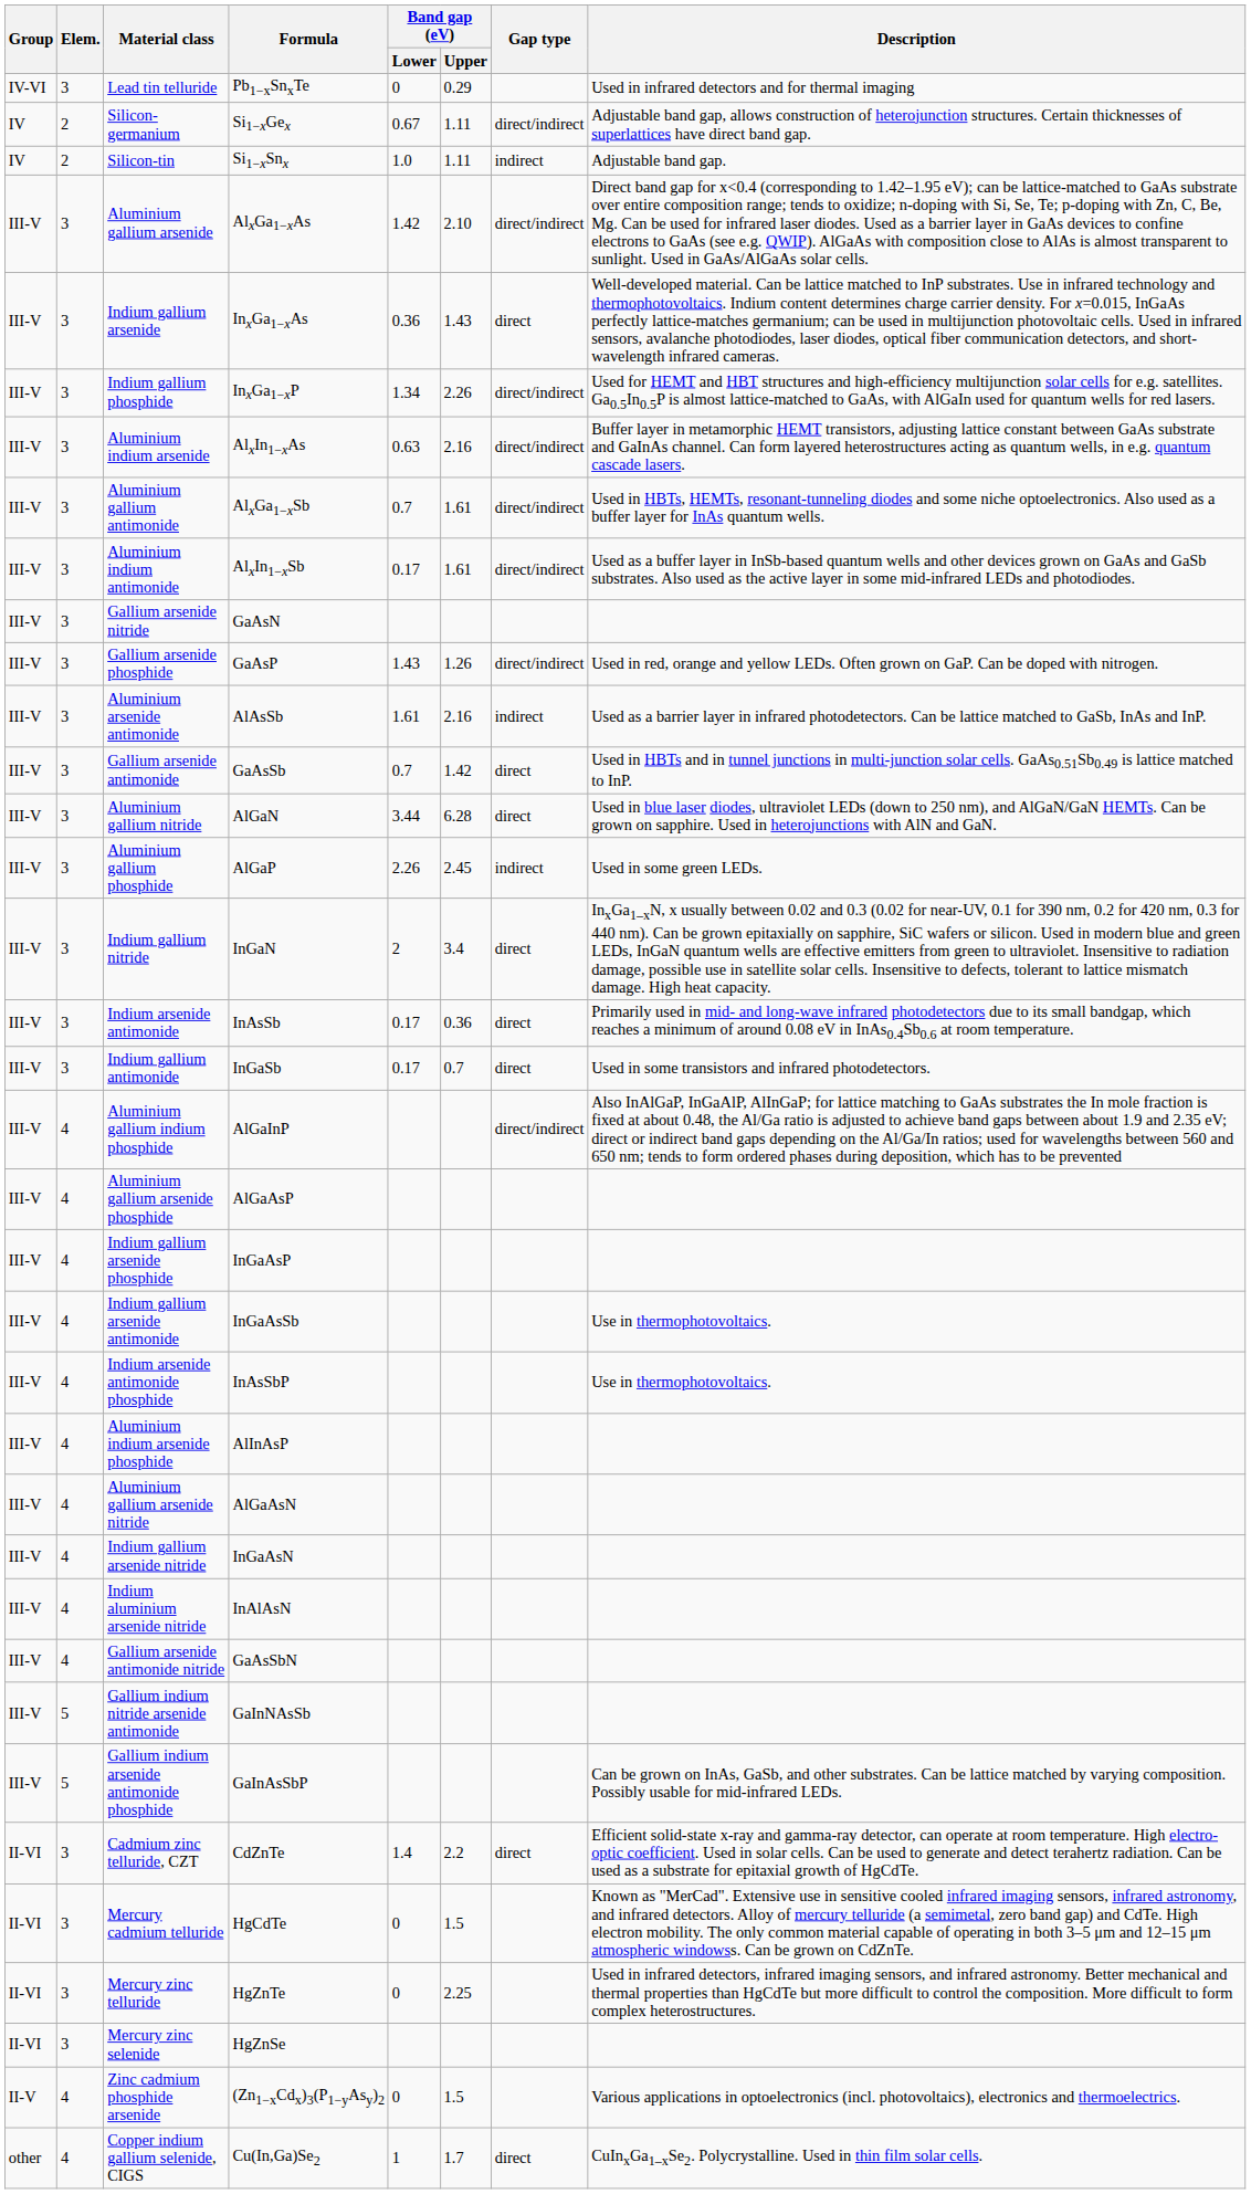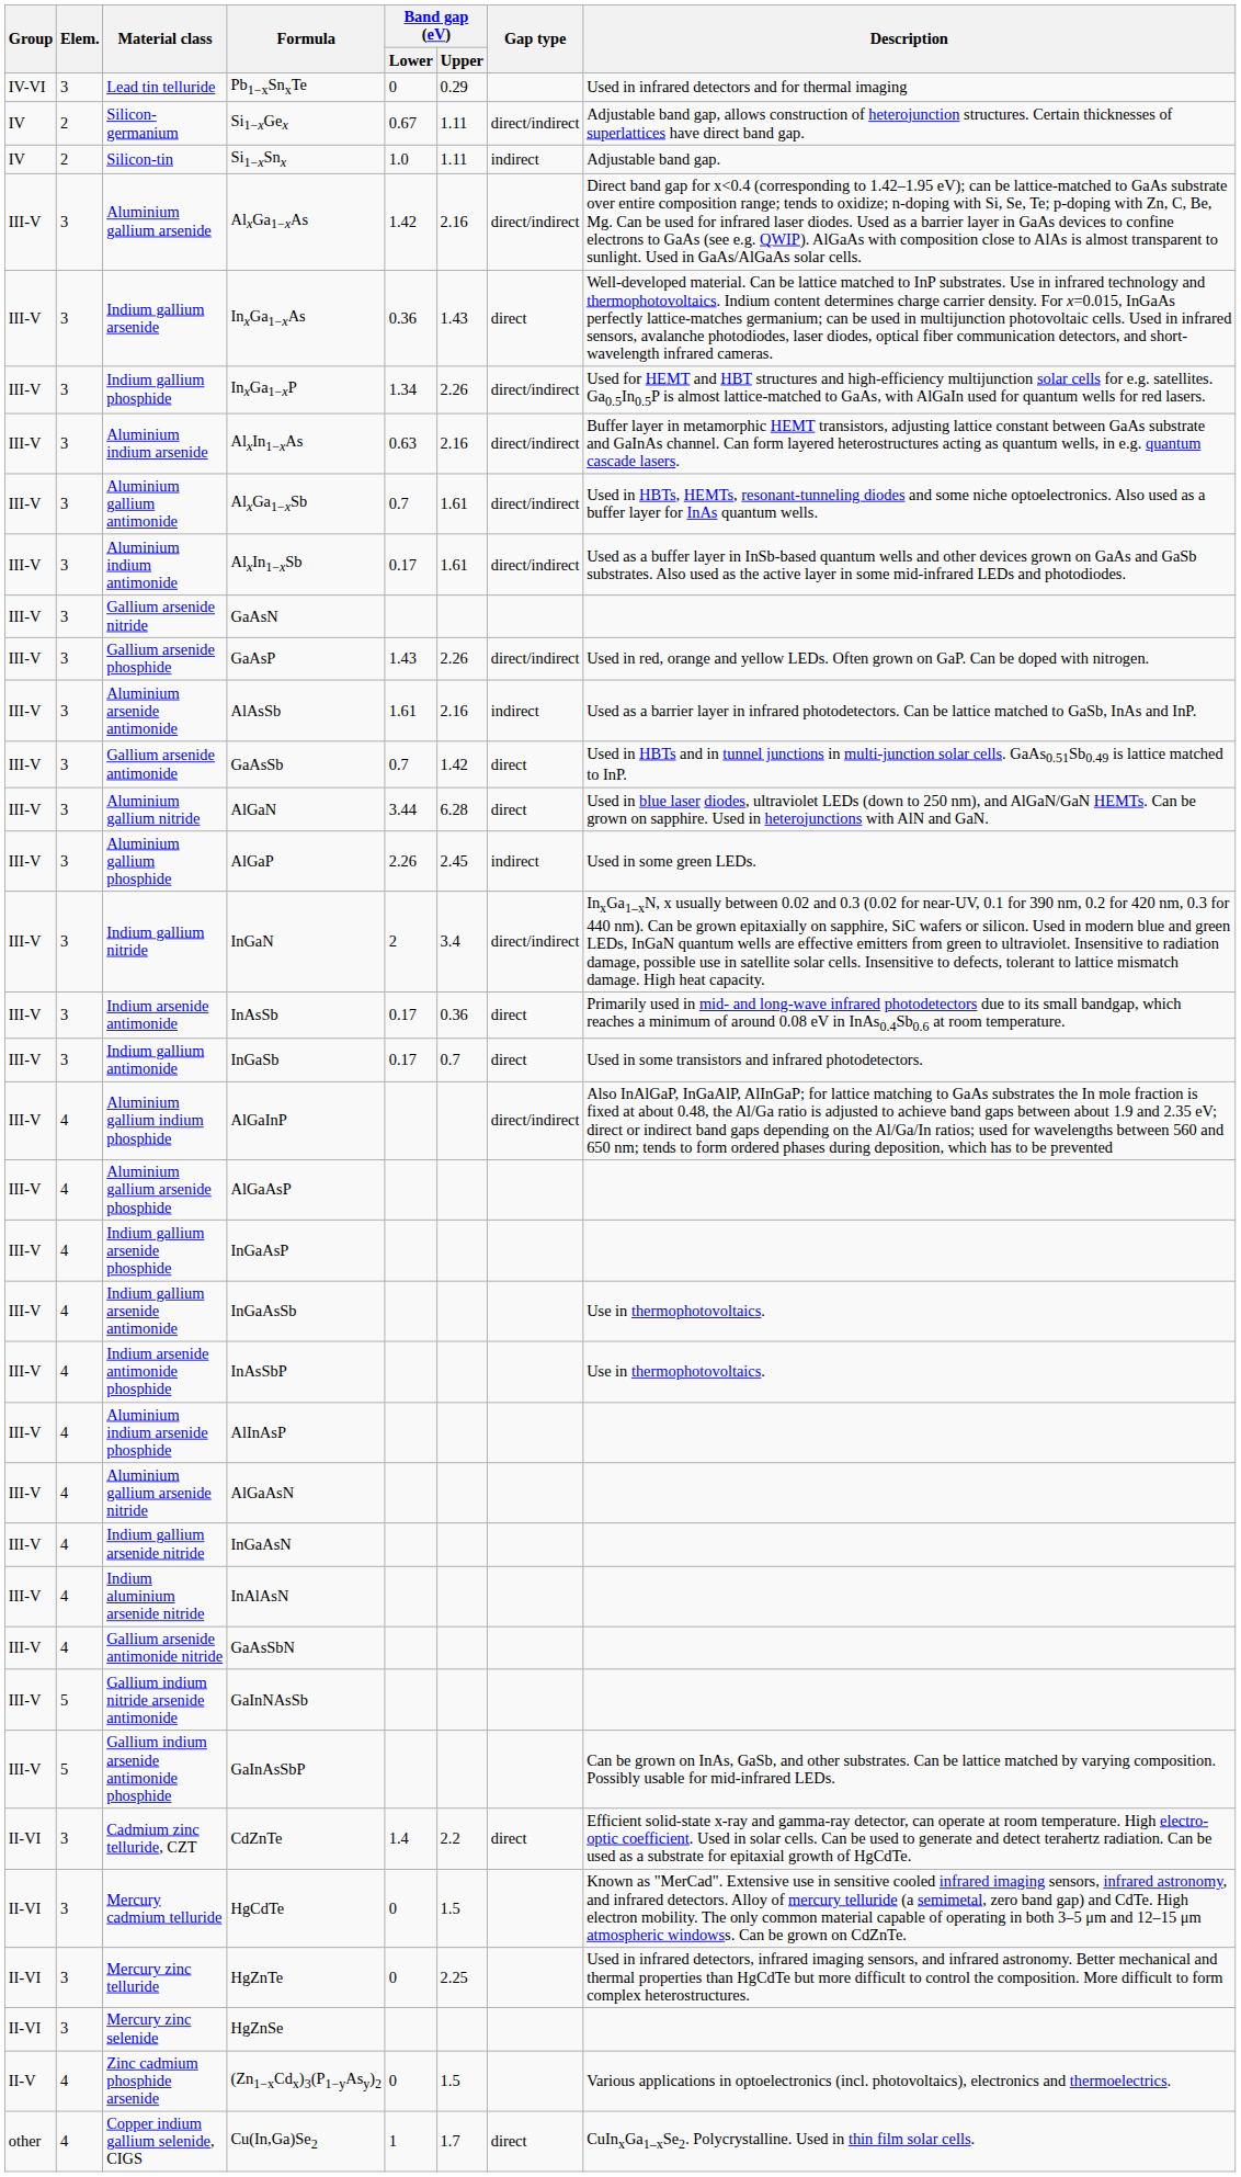 <table class="wikitable sortable">
 <tr>
 <th rowspan=2>Group</th>
 <th rowspan=2>Elem.</th>
 <th rowspan=2>Material class</th>
 <th rowspan=2>Formula</th>
 <th colspan=2><a href='#'>Band gap</a> (<a href='#'>eV</a>)</th>
 <th rowspan=2>Gap type</th>
 <th rowspan=2>Description</th>
 </tr>
 <tr>
 <th>Lower</th>
 <th>Upper</th>
 </tr>
 <tr>
 <td>IV-VI</td>
 <td>3</td>
 <td><a href='#'>Lead tin telluride</a></td>
 <td>Pb<sub>1−x</sub>Sn<sub>x</sub>Te</td>
 <td data-sort-value="0">0</td>
 <td data-sort-value="290">0.29</td>
 <td></td>
 <td>Used in infrared detectors and for thermal imaging</td>
 </tr>
 <tr>
 <td>IV</td>
 <td>2</td>
 <td><a href='#'>Silicon-germanium</a></td>
 <td>Si<sub>1−<em>x</em></sub>Ge<sub><em>x</em></sub></td>
 <td data-sort-value="670">0.67</td>
 <td data-sort-value="1110">1.11</td>
 <td>direct/indirect</td>
 <td>Adjustable band gap, allows construction of <a href='#'>heterojunction</a> structures. Certain thicknesses of <a href='#'>superlattices</a> have direct band gap.</td>
 </tr>
 <tr>
 <td>IV</td>
 <td>2</td>
 <td><a href='#'>Silicon-tin</a></td>
 <td>Si<sub>1−<em>x</em></sub>Sn<sub><em>x</em></sub></td>
 <td data-sort-value="1000">1.0</td>
 <td data-sort-value="1110">1.11</td>
 <td>indirect</td>
 <td>Adjustable band gap.</td>
 </tr>
 <tr>
 <td>III-V</td>
 <td>3</td>
 <td><a href='#'>Aluminium gallium arsenide</a></td>
 <td>Al<sub><em>x</em></sub>Ga<sub>1−<em>x</em></sub>As</td>
 <td data-sort-value="1420">1.42</td>
-<td data-sort-value="2160">2.10</td>
+<td data-sort-value="2160">2.16</td>
 <td>direct/indirect</td>
 <td>Direct band gap for x<0.4 (corresponding to 1.42–1.95 eV); can be lattice-matched to GaAs substrate over entire composition range; tends to oxidize; n-doping with Si, Se, Te; p-doping with Zn, C, Be, Mg. Can be used for infrared laser diodes. Used as a barrier layer in GaAs devices to confine electrons to GaAs (see e.g. <a href='#'>QWIP</a>). AlGaAs with composition close to AlAs is almost transparent to sunlight. Used in GaAs/AlGaAs solar cells.</td>
 </tr>
 <tr>
 <td>III-V</td>
 <td>3</td>
 <td><a href='#'>Indium gallium arsenide</a></td>
 <td>In<sub><em>x</em></sub>Ga<sub>1−<em>x</em></sub>As</td>
 <td data-sort-value="360">0.36</td>
 <td data-sort-value="1430">1.43</td>
 <td>direct</td>
 <td>Well-developed material. Can be lattice matched to InP substrates. Use in infrared technology and <a href='#'>thermophotovoltaics</a>. Indium content determines charge carrier density. For <em>x</em>=0.015, InGaAs perfectly lattice-matches germanium; can be used in multijunction photovoltaic cells. Used in infrared sensors, avalanche photodiodes, laser diodes, optical fiber communication detectors, and short-wavelength infrared cameras.</td>
 </tr>
 <tr>
 <td>III-V</td>
 <td>3</td>
 <td><a href='#'>Indium gallium phosphide</a></td>
 <td>In<sub><em>x</em></sub>Ga<sub>1−<em>x</em></sub>P</td>
 <td data-sort-value="1350">1.34</td>
 <td data-sort-value="2260">2.26</td>
 <td>direct/indirect</td>
 <td>Used for <a href='#'>HEMT</a> and <a href='#'>HBT</a> structures and high-efficiency multijunction <a href='#'>solar cells</a> for e.g. satellites. Ga<sub>0.5</sub>In<sub>0.5</sub>P is almost lattice-matched to GaAs, with AlGaIn used for quantum wells for red lasers.</td>
 </tr>
 <tr>
 <td>III-V</td>
 <td>3</td>
 <td><a href='#'>Aluminium indium arsenide</a></td>
 <td>Al<sub><em>x</em></sub>In<sub>1−<em>x</em></sub>As</td>
 <td data-sort-value="360">0.63</td>
 <td data-sort-value="2160">2.16</td>
 <td>direct/indirect</td>
 <td>Buffer layer in metamorphic <a href='#'>HEMT</a> transistors, adjusting lattice constant between GaAs substrate and GaInAs channel. Can form layered heterostructures acting as quantum wells, in e.g. <a href='#'>quantum cascade lasers</a>.</td>
 </tr>
 <tr>
 <td>III-V</td>
 <td>3</td>
 <td><a href='#'>Aluminium gallium antimonide</a></td>
 <td>Al<sub><em>x</em></sub>Ga<sub>1−<em>x</em></sub>Sb</td>
 <td data-sort-value="700">0.7</td>
 <td data-sort-value="1610">1.61</td>
 <td>direct/indirect</td>
 <td>Used in <a href='#'>HBTs</a>, <a href='#'>HEMTs</a>, <a href='#'>resonant-tunneling diodes</a> and some niche optoelectronics. Also used as a buffer layer for <a href='#'>InAs</a> quantum wells.</td>
 </tr>
 <tr>
 <td>III-V</td>
 <td>3</td>
 <td><a href='#'>Aluminium indium antimonide</a></td>
 <td>Al<sub><em>x</em></sub>In<sub>1−<em>x</em></sub>Sb</td>
 <td data-sort-value="170">0.17</td>
 <td data-sort-value="1610">1.61</td>
 <td>direct/indirect</td>
 <td>Used as a buffer layer in InSb-based quantum wells and other devices grown on GaAs and GaSb substrates. Also used as the active layer in some mid-infrared LEDs and photodiodes.</td>
 </tr>
 <tr>
 <td>III-V</td>
 <td>3</td>
 <td><a href='#'>Gallium arsenide nitride</a></td>
 <td>GaAsN</td>
 <td data-sort-value="0"></td>
 <td data-sort-value="0"></td>
 <td></td>
 <td></td>
 </tr>
 <tr>
 <td>III-V</td>
 <td>3</td>
 <td><a href='#'>Gallium arsenide phosphide</a></td>
 <td>GaAsP</td>
 <td data-sort-value="1430">1.43</td>
-<td data-sort-value="2260">1.26</td>
+<td data-sort-value="2260">2.26</td>
 <td>direct/indirect</td>
 <td>Used in red, orange and yellow LEDs. Often grown on GaP. Can be doped with nitrogen.</td>
 </tr>
 <tr>
 <td>III-V</td>
 <td>3</td>
 <td><a href='#'>Aluminium arsenide antimonide</a></td>
 <td>AlAsSb</td>
 <td data-sort-value="1610">1.61</td>
 <td data-sort-value="2160">2.16</td>
 <td>indirect</td>
 <td>Used as a barrier layer in infrared photodetectors. Can be lattice matched to GaSb, InAs and InP.</td>
 </tr>
 <tr>
 <td>III-V</td>
 <td>3</td>
 <td><a href='#'>Gallium arsenide antimonide</a></td>
 <td>GaAsSb</td>
 <td data-sort-value="700">0.7</td>
 <td data-sort-value="1420">1.42</td>
 <td>direct</td>
 <td>Used in <a href='#'>HBTs</a> and in <a href='#'>tunnel junctions</a> in <a href='#'>multi-junction solar cells</a>. GaAs<sub>0.51</sub>Sb<sub>0.49</sub> is lattice matched to InP.</td>
 </tr>
 <tr>
 <td>III-V</td>
 <td>3</td>
 <td><a href='#'>Aluminium gallium nitride</a></td>
 <td>AlGaN</td>
 <td data-sort-value="3440">3.44</td>
 <td data-sort-value="6280">6.28</td>
 <td>direct</td>
 <td>Used in <a href='#'>blue laser</a> <a href='#'>diodes</a>, ultraviolet LEDs (down to 250 nm), and AlGaN/GaN <a href='#'>HEMTs</a>. Can be grown on sapphire. Used in <a href='#'>heterojunctions</a> with AlN and GaN.</td>
 </tr>
 <tr>
 <td>III-V</td>
 <td>3</td>
 <td><a href='#'>Aluminium gallium phosphide</a></td>
 <td>AlGaP</td>
 <td data-sort-value="2260">2.26</td>
 <td data-sort-value="2450">2.45</td>
 <td>indirect</td>
 <td>Used in some green LEDs.</td>
 </tr>
 <tr>
 <td>III-V</td>
 <td>3</td>
 <td><a href='#'>Indium gallium nitride</a></td>
 <td>InGaN</td>
 <td data-sort-value="2000">2</td>
 <td data-sort-value="3400">3.4</td>
-<td>direct</td>
+<td>direct/indirect</td>
 <td>In<sub>x</sub>Ga<sub>1–x</sub>N, x usually between 0.02 and 0.3 (0.02 for near-UV, 0.1 for 390 nm, 0.2 for 420 nm, 0.3 for 440 nm). Can be grown epitaxially on sapphire, SiC wafers or silicon. Used in modern blue and green LEDs, InGaN quantum wells are effective emitters from green to ultraviolet. Insensitive to radiation damage, possible use in satellite solar cells. Insensitive to defects, tolerant to lattice mismatch damage. High heat capacity.</td>
 </tr>
 <tr>
 <td>III-V</td>
 <td>3</td>
 <td><a href='#'>Indium arsenide antimonide</a></td>
 <td>InAsSb</td>
 <td data-sort-value="170">0.17</td>
 <td data-sort-value="360">0.36</td>
 <td>direct</td>
 <td>Primarily used in <a href='#'>mid- and long-wave infrared</a> <a href='#'>photodetectors</a> due to its small bandgap, which reaches a minimum of around 0.08 eV in InAs<sub>0.4</sub>Sb<sub>0.6</sub> at room temperature.</td>
 </tr>
 <tr>
 <td>III-V</td>
 <td>3</td>
 <td><a href='#'>Indium gallium antimonide</a></td>
 <td>InGaSb</td>
 <td data-sort-value="170">0.17</td>
 <td data-sort-value="700">0.7</td>
 <td>direct</td>
 <td>Used in some transistors and infrared photodetectors.</td>
 </tr>
 <tr>
 <td>III-V</td>
 <td>4</td>
 <td><a href='#'>Aluminium gallium indium phosphide</a></td>
 <td>AlGaInP</td>
 <td data-sort-value="0"></td>
 <td data-sort-value="0"></td>
 <td>direct/indirect</td>
 <td>Also InAlGaP, InGaAlP, AlInGaP; for lattice matching to GaAs substrates the In mole fraction is fixed at about 0.48, the Al/Ga ratio is adjusted to achieve band gaps between about 1.9 and 2.35 eV; direct or indirect band gaps depending on the Al/Ga/In ratios; used for wavelengths between 560 and 650 nm; tends to form ordered phases during deposition, which has to be prevented</td>
 </tr>
 <tr>
 <td>III-V</td>
 <td>4</td>
 <td><a href='#'>Aluminium gallium arsenide phosphide</a></td>
 <td>AlGaAsP</td>
 <td data-sort-value="0"></td>
 <td data-sort-value="0"></td>
 <td></td>
 <td></td>
 </tr>
 <tr>
 <td>III-V</td>
 <td>4</td>
 <td><a href='#'>Indium gallium arsenide phosphide</a></td>
 <td>InGaAsP</td>
 <td data-sort-value="0"></td>
 <td data-sort-value="0"></td>
 <td></td>
 <td></td>
 </tr>
 <tr>
 <td>III-V</td>
 <td>4</td>
 <td><a href='#'>Indium gallium arsenide antimonide</a></td>
 <td>InGaAsSb</td>
 <td data-sort-value="0"></td>
 <td data-sort-value="0"></td>
 <td></td>
 <td>Use in <a href='#'>thermophotovoltaics</a>.</td>
 </tr>
 <tr>
 <td>III-V</td>
 <td>4</td>
 <td><a href='#'>Indium arsenide antimonide phosphide</a></td>
 <td>InAsSbP</td>
 <td data-sort-value="0"></td>
 <td data-sort-value="0"></td>
 <td></td>
 <td>Use in <a href='#'>thermophotovoltaics</a>.</td>
 </tr>
 <tr>
 <td>III-V</td>
 <td>4</td>
 <td><a href='#'>Aluminium indium arsenide phosphide</a></td>
 <td>AlInAsP</td>
 <td data-sort-value="0"></td>
 <td data-sort-value="0"></td>
 <td></td>
 <td></td>
 </tr>
 <tr>
 <td>III-V</td>
 <td>4</td>
 <td><a href='#'>Aluminium gallium arsenide nitride</a></td>
 <td>AlGaAsN</td>
 <td data-sort-value="0"></td>
 <td data-sort-value="0"></td>
 <td></td>
 <td></td>
 </tr>
 <tr>
 <td>III-V</td>
 <td>4</td>
 <td><a href='#'>Indium gallium arsenide nitride</a></td>
 <td>InGaAsN</td>
 <td data-sort-value="0"></td>
 <td data-sort-value="0"></td>
 <td></td>
 <td></td>
 </tr>
 <tr>
 <td>III-V</td>
 <td>4</td>
 <td><a href='#'>Indium aluminium arsenide nitride</a></td>
 <td>InAlAsN</td>
 <td data-sort-value="0"></td>
 <td data-sort-value="0"></td>
 <td></td>
 <td></td>
 </tr>
 <tr>
 <td>III-V</td>
 <td>4</td>
 <td><a href='#'>Gallium arsenide antimonide nitride</a></td>
 <td>GaAsSbN</td>
 <td data-sort-value="0"></td>
 <td data-sort-value="0"></td>
 <td></td>
 <td></td>
 </tr>
 <tr>
 <td>III-V</td>
 <td>5</td>
 <td><a href='#'>Gallium indium nitride arsenide antimonide</a></td>
 <td>GaInNAsSb</td>
 <td data-sort-value="0"></td>
 <td data-sort-value="0"></td>
 <td></td>
 <td></td>
 </tr>
 <tr>
 <td>III-V</td>
 <td>5</td>
 <td><a href='#'>Gallium indium arsenide antimonide phosphide</a></td>
 <td>GaInAsSbP</td>
 <td data-sort-value="0"></td>
 <td data-sort-value="0"></td>
 <td></td>
 <td>Can be grown on InAs, GaSb, and other substrates. Can be lattice matched by varying composition. Possibly usable for mid-infrared LEDs.</td>
 </tr>
 <tr>
 <td>II-VI</td>
 <td>3</td>
 <td><a href='#'>Cadmium zinc telluride</a>, CZT</td>
 <td>CdZnTe</td>
 <td data-sort-value="1400">1.4</td>
 <td data-sort-value="2200">2.2</td>
 <td>direct</td>
 <td>Efficient solid-state x-ray and gamma-ray detector, can operate at room temperature. High <a href='#'>electro-optic coefficient</a>. Used in solar cells. Can be used to generate and detect terahertz radiation. Can be used as a substrate for epitaxial growth of HgCdTe.</td>
 </tr>
 <tr>
 <td>II-VI</td>
 <td>3</td>
 <td><a href='#'>Mercury cadmium telluride</a></td>
 <td>HgCdTe</td>
 <td data-sort-value="0">0</td>
 <td data-sort-value="1500">1.5</td>
 <td></td>
 <td>Known as "MerCad". Extensive use in sensitive cooled <a href='#'>infrared imaging</a> sensors, <a href='#'>infrared astronomy</a>, and infrared detectors. Alloy of <a href='#'>mercury telluride</a> (a <a href='#'>semimetal</a>, zero band gap) and CdTe. High electron mobility. The only common material capable of operating in both 3–5 μm and 12–15 μm <a href='#'>atmospheric windows</a>s. Can be grown on CdZnTe.</td>
 </tr>
 <tr>
 <td>II-VI</td>
 <td>3</td>
 <td><a href='#'>Mercury zinc telluride</a></td>
 <td>HgZnTe</td>
 <td data-sort-value="0">0</td>
 <td data-sort-value="2250">2.25</td>
 <td></td>
 <td>Used in infrared detectors, infrared imaging sensors, and infrared astronomy. Better mechanical and thermal properties than HgCdTe but more difficult to control the composition. More difficult to form complex heterostructures.</td>
 </tr>
 <tr>
 <td>II-VI</td>
 <td>3</td>
 <td><a href='#'>Mercury zinc selenide</a></td>
 <td>HgZnSe</td>
 <td data-sort-value="0"></td>
 <td data-sort-value="0"></td>
 <td></td>
 <td></td>
 </tr>
 <tr>
 <td>II-V</td>
 <td>4</td>
 <td><a href='#'>Zinc cadmium phosphide arsenide</a></td>
 <td>(Zn<sub>1−x</sub>Cd<sub>x</sub>)<sub>3</sub>(P<sub>1−y</sub>As<sub>y</sub>)<sub>2</sub></td>
 <td data-sort-value="0">0</td>
 <td data-sort-value="1500">1.5</td>
 <td></td>
 <td>Various applications in optoelectronics (incl. photovoltaics), electronics and <a href='#'>thermoelectrics</a>.</td>
 </tr>
 <tr>
 <td>other</td>
 <td>4</td>
 <td><a href='#'>Copper indium gallium selenide</a>, CIGS</td>
 <td>Cu(In,Ga)Se<sub>2</sub></td>
 <td data-sort-value="1000">1</td>
 <td data-sort-value="1700">1.7</td>
 <td>direct</td>
 <td>CuIn<sub>x</sub>Ga<sub>1–x</sub>Se<sub>2</sub>. Polycrystalline. Used in <a href='#'>thin film solar cells</a>.</td>
 </tr>
 </table>
